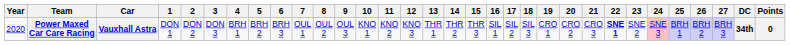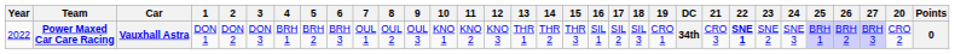 <table class="wikitable" style="text-align:center; font-size:85%">
 <tr>
 <th>Year</th>
 <th>Team</th>
 <th>Car</th>
 <th>1</th>
 <th>2</th>
 <th>3</th>
 <th>4</th>
 <th>5</th>
 <th>6</th>
 <th>7</th>
 <th>8</th>
 <th>9</th>
 <th>10</th>
 <th>11</th>
 <th>12</th>
 <th>13</th>
 <th>14</th>
 <th>15</th>
 <th>16</th>
 <th>17</th>
 <th>18</th>
 <th>19</th>
-<th>20</th>
+<th>DC</th>
 <th>21</th>
 <th>22</th>
 <th>23</th>
 <th>24</th>
 <th>25</th>
 <th>26</th>
 <th>27</th>
-<th>DC</th>
+<th>20</th>
 <th>Points</th>
 </tr>
 <tr>
-<td><a href='#'>2020</a></td>
+<td><a href='#'>2022</a></td>
 <th nowrap><a href='#'>Power Maxed<br>Car Care Racing</a></th>
 <th nowrap><a href='#'>Vauxhall Astra</a></th>
 <td><a href='#'>DON<br>1</a></td>
 <td><a href='#'>DON<br>2</a></td>
 <td><a href='#'>DON<br>3</a></td>
 <td><a href='#'>BRH<br>1</a></td>
 <td><a href='#'>BRH<br>2</a></td>
 <td><a href='#'>BRH<br>3</a></td>
 <td><a href='#'>OUL<br>1</a></td>
 <td><a href='#'>OUL<br>2</a></td>
 <td><a href='#'>OUL<br>3</a></td>
 <td><a href='#'>KNO<br>1</a></td>
 <td><a href='#'>KNO<br>2</a></td>
 <td><a href='#'>KNO<br>3</a></td>
 <td><a href='#'>THR<br>1</a></td>
 <td><a href='#'>THR<br>2</a></td>
 <td><a href='#'>THR<br>3</a></td>
 <td><a href='#'>SIL<br>1</a></td>
 <td><a href='#'>SIL<br>2</a></td>
 <td><a href='#'>SIL<br>3</a></td>
 <td><a href='#'>CRO<br>1</a></td>
-<td><a href='#'>CRO<br>2</a></td>
+<th>34th</th>
 <td><a href='#'>CRO<br>3</a></td>
 <td><strong><a href='#'>SNE<br>1</a></strong></td>
 <td><a href='#'>SNE<br>2</a></td>
-<td style="background: pink;"><a href='#'>SNE<br>3</a></td>
+<td><a href='#'>SNE<br>3</a></td>
 <td style="background:#CFCFFF;"><a href='#'>BRH<br>1</a><br></td>
 <td style="background:#CFCFFF;"><a href='#'>BRH<br>2</a><br></td>
 <td style="background:#CFCFFF;"><a href='#'>BRH<br>3</a><br></td>
-<th>34th</th>
+<td><a href='#'>CRO<br>2</a></td>
 <th>0</th>
 </tr>
 </table>
